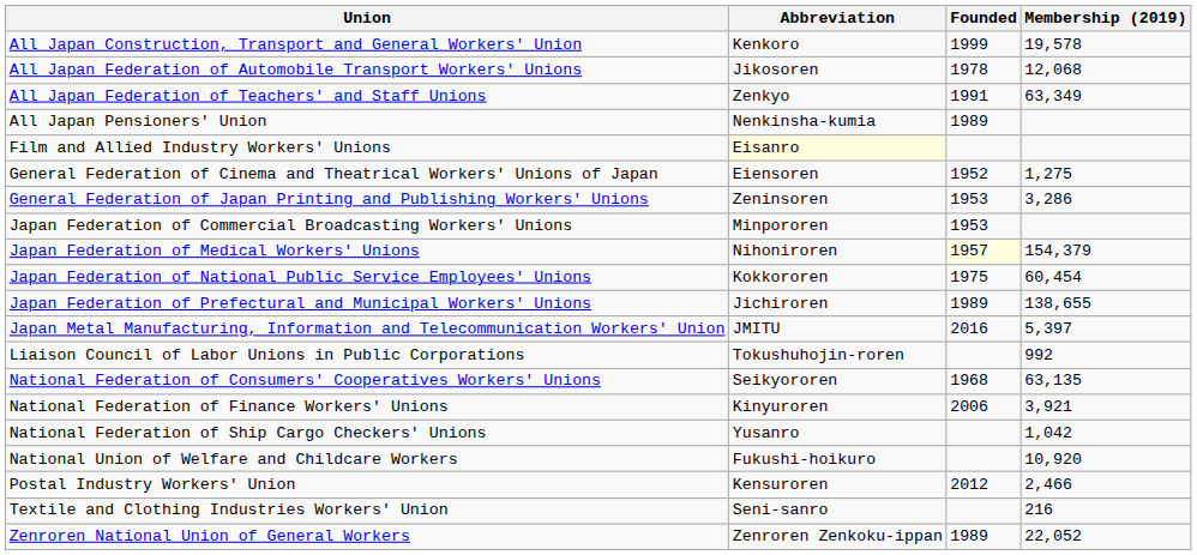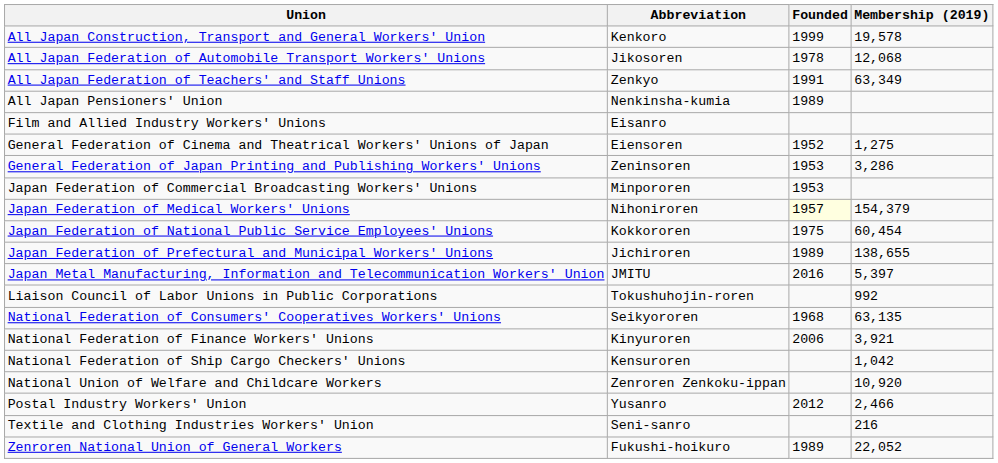 <table class="wikitable sortable">
 <tr>
 <th>Union</th>
 <th>Abbreviation</th>
 <th>Founded</th>
 <th>Membership (2019)</th>
 </tr>
 <tr>
 <td><a href='#'>All Japan Construction, Transport and General Workers' Union</a></td>
 <td>Kenkoro</td>
 <td>1999</td>
 <td>19,578</td>
 </tr>
 <tr>
 <td><a href='#'>All Japan Federation of Automobile Transport Workers' Unions</a></td>
 <td>Jikosoren</td>
 <td>1978</td>
 <td>12,068</td>
 </tr>
 <tr>
 <td><a href='#'>All Japan Federation of Teachers' and Staff Unions</a></td>
 <td>Zenkyo</td>
 <td>1991</td>
 <td>63,349</td>
 </tr>
 <tr>
 <td>All Japan Pensioners' Union</td>
 <td>Nenkinsha-kumia</td>
 <td>1989</td>
 <td></td>
 </tr>
 <tr>
 <td>Film and Allied Industry Workers' Unions</td>
-<td style="background: lightyellow;">Eisanro</td>
+<td>Eisanro</td>
 <td></td>
 <td></td>
 </tr>
 <tr>
 <td>General Federation of Cinema and Theatrical Workers' Unions of Japan</td>
 <td>Eiensoren</td>
 <td>1952</td>
 <td>1,275</td>
 </tr>
 <tr>
 <td><a href='#'>General Federation of Japan Printing and Publishing Workers' Unions</a></td>
 <td>Zeninsoren</td>
 <td>1953</td>
 <td>3,286</td>
 </tr>
 <tr>
 <td>Japan Federation of Commercial Broadcasting Workers' Unions</td>
 <td>Minpororen</td>
 <td>1953</td>
 <td></td>
 </tr>
 <tr>
 <td><a href='#'>Japan Federation of Medical Workers' Unions</a></td>
 <td>Nihoniroren</td>
 <td style="background: lightyellow;">1957</td>
 <td>154,379</td>
 </tr>
 <tr>
 <td><a href='#'>Japan Federation of National Public Service Employees' Unions</a></td>
 <td>Kokkororen</td>
 <td>1975</td>
 <td>60,454</td>
 </tr>
 <tr>
 <td><a href='#'>Japan Federation of Prefectural and Municipal Workers' Unions</a></td>
 <td>Jichiroren</td>
 <td>1989</td>
 <td>138,655</td>
 </tr>
 <tr>
 <td><a href='#'>Japan Metal Manufacturing, Information and Telecommunication Workers' Union</a></td>
 <td>JMITU</td>
 <td>2016</td>
 <td>5,397</td>
 </tr>
 <tr>
 <td>Liaison Council of Labor Unions in Public Corporations</td>
 <td>Tokushuhojin-roren</td>
 <td></td>
 <td>992</td>
 </tr>
 <tr>
 <td><a href='#'>National Federation of Consumers' Cooperatives Workers' Unions</a></td>
 <td>Seikyororen</td>
 <td>1968</td>
 <td>63,135</td>
 </tr>
 <tr>
 <td>National Federation of Finance Workers' Unions</td>
 <td>Kinyuroren</td>
 <td>2006</td>
 <td>3,921</td>
 </tr>
 <tr>
 <td>National Federation of Ship Cargo Checkers' Unions</td>
-<td>Yusanro</td>
+<td>Kensuroren</td>
 <td></td>
 <td>1,042</td>
 </tr>
 <tr>
 <td>National Union of Welfare and Childcare Workers</td>
-<td>Fukushi-hoikuro</td>
+<td>Zenroren Zenkoku-ippan</td>
 <td></td>
 <td>10,920</td>
 </tr>
 <tr>
 <td>Postal Industry Workers' Union</td>
-<td>Kensuroren</td>
+<td>Yusanro</td>
 <td>2012</td>
 <td>2,466</td>
 </tr>
 <tr>
 <td>Textile and Clothing Industries Workers' Union</td>
 <td>Seni-sanro</td>
 <td></td>
 <td>216</td>
 </tr>
 <tr>
 <td><a href='#'>Zenroren National Union of General Workers</a></td>
-<td>Zenroren Zenkoku-ippan</td>
+<td>Fukushi-hoikuro</td>
 <td>1989</td>
 <td>22,052</td>
 </tr>
 </table>
